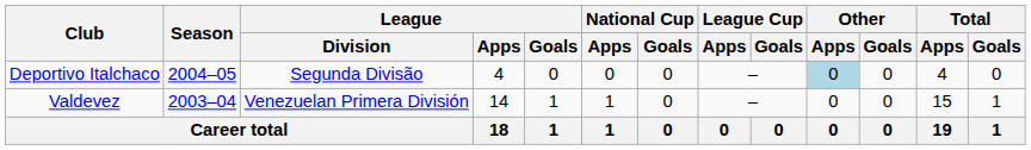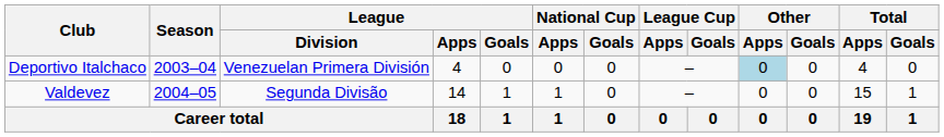 <table class="wikitable" style="text-align: center">
 <tr>
 <th rowspan="2">Club</th>
 <th rowspan="2">Season</th>
 <th colspan="3">League</th>
 <th colspan="2">National Cup</th>
 <th colspan="2">League Cup</th>
 <th colspan="2">Other</th>
 <th colspan="2">Total</th>
 </tr>
 <tr>
 <th>Division</th>
 <th>Apps</th>
 <th>Goals</th>
 <th>Apps</th>
 <th>Goals</th>
 <th>Apps</th>
 <th>Goals</th>
 <th>Apps</th>
 <th>Goals</th>
 <th>Apps</th>
 <th>Goals</th>
 </tr>
 <tr>
 <td><a href='#'>Deportivo Italchaco</a></td>
-<td><a href='#'>2004–05</a></td>
-<td><a href='#'>Segunda Divisão</a></td>
+<td><a href='#'>2003–04</a></td>
+<td><a href='#'>Venezuelan Primera División</a></td>
 <td>4</td>
 <td>0</td>
 <td>0</td>
 <td>0</td>
 <td colspan="2">–</td>
 <td style="background: lightblue;">0</td>
 <td>0</td>
 <td>4</td>
 <td>0</td>
 </tr>
 <tr>
 <td><a href='#'>Valdevez</a></td>
-<td><a href='#'>2003–04</a></td>
-<td><a href='#'>Venezuelan Primera División</a></td>
+<td><a href='#'>2004–05</a></td>
+<td><a href='#'>Segunda Divisão</a></td>
 <td>14</td>
 <td>1</td>
 <td>1</td>
 <td>0</td>
 <td colspan="2">–</td>
 <td>0</td>
 <td>0</td>
 <td>15</td>
 <td>1</td>
 </tr>
 <tr>
 <th colspan=3>Career total</th>
 <th>18</th>
 <th>1</th>
 <th>1</th>
 <th>0</th>
 <th>0</th>
 <th>0</th>
 <th>0</th>
 <th>0</th>
 <th>19</th>
 <th>1</th>
 </tr>
 </table>
